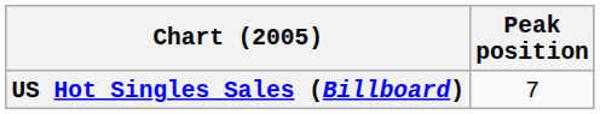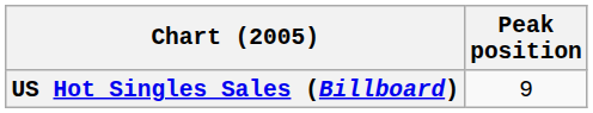 <table class="wikitable plainrowheaders" style="text-align:center">
 <tr>
 <th scope="col">Chart (2005)</th>
 <th scope="col">Peak<br>position</th>
 </tr>
 <tr>
 <th scope="row">US <a href='#'>Hot Singles Sales</a> (<em><a href='#'>Billboard</a></em>)</th>
-<td>7</td>
+<td>9</td>
 </tr>
 </table>
